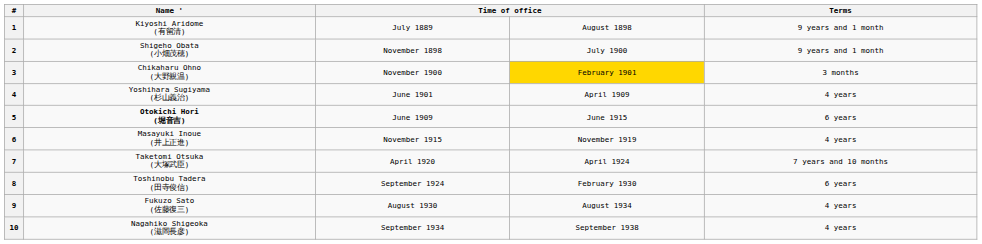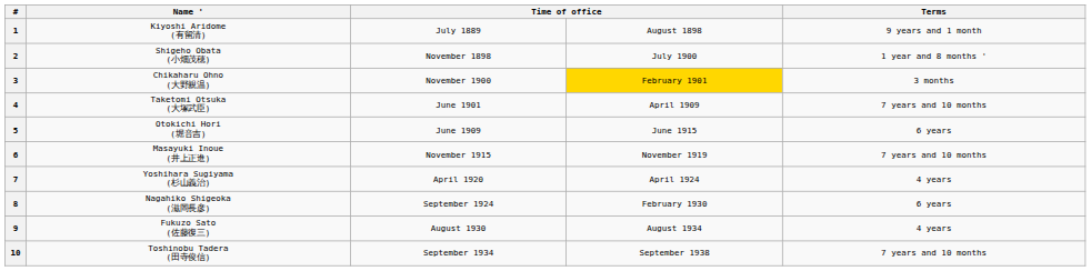 <table class="wikitable" style="width:100%; text-align:center; font-size:75%">
 <tr>
 <th width=20>#</th>
 <th width=30%>Name '</th>
 <th colspan=2 width=40%>Time of office</th>
 <th>Terms</th>
 </tr>
 <tr>
 <th>1</th>
 <td>Kiyoshi Aridome<br>(有留清)<br></td>
 <td>July 1889</td>
 <td>August 1898</td>
 <td>9 years and 1 month</td>
 </tr>
 <tr>
 <th>2</th>
 <td>Shigeho Obata<br>(小畑茂穂)<br></td>
 <td>November 1898</td>
 <td>July 1900</td>
-<td>9 years and 1 month</td>
+<td>1 year and 8 months '</td>
 </tr>
 <tr>
 <th>3</th>
 <td>Chikaharu Ohno<br>(大野親温)<br></td>
 <td>November 1900</td>
 <td style="background: gold;">February 1901</td>
 <td>3 months</td>
 </tr>
 <tr>
 <th>4</th>
-<td>Yoshihara Sugiyama<br>(杉山義治)<br></td>
+<td>Taketomi Otsuka<br>(大塚武臣)<br></td>
 <td>June 1901</td>
 <td>April 1909</td>
-<td>4 years</td>
+<td>7 years and 10 months</td>
 </tr>
 <tr>
 <th>5</th>
-<td><strong>Otokichi Hori<br>(堀音吉)<br></strong></td>
+<td>Otokichi Hori<br>(堀音吉)<br></td>
 <td>June 1909</td>
 <td>June 1915</td>
 <td>6 years</td>
 </tr>
 <tr>
 <th>6</th>
 <td>Masayuki Inoue<br>(井上正進)<br></td>
 <td>November 1915</td>
 <td>November 1919</td>
+<td>7 years and 10 months</td>
+</tr>
+<tr>
+<th>7</th>
+<td>Yoshihara Sugiyama<br>(杉山義治)<br></td>
+<td>April 1920</td>
+<td>April 1924</td>
 <td>4 years</td>
 </tr>
 <tr>
-<th>7</th>
-<td>Taketomi Otsuka<br>(大塚武臣)<br></td>
-<td>April 1920</td>
-<td>April 1924</td>
-<td>7 years and 10 months</td>
-</tr>
-<tr>
 <th>8</th>
-<td>Toshinobu Tadera<br>(田寺俊信)<br></td>
+<td>Nagahiko Shigeoka<br>(滋岡長彦)<br></td>
 <td>September 1924</td>
 <td>February 1930</td>
 <td>6 years</td>
 </tr>
 <tr>
 <th>9</th>
 <td>Fukuzo Sato<br>(佐藤復三)<br></td>
 <td>August 1930</td>
 <td>August 1934</td>
 <td>4 years</td>
 </tr>
 <tr>
 <th>10</th>
-<td>Nagahiko Shigeoka<br>(滋岡長彦)<br></td>
+<td>Toshinobu Tadera<br>(田寺俊信)<br></td>
 <td>September 1934</td>
 <td>September 1938</td>
-<td>4 years</td>
+<td>7 years and 10 months</td>
 </tr>
 </table>
